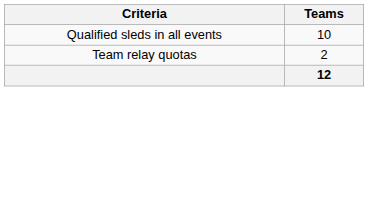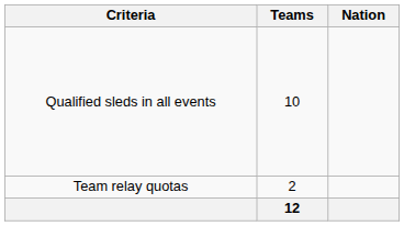 <table class="wikitable" width=450>
 <tr>
 <th>Criteria</th>
 <th>Teams</th>
+<th>Nation</th>
 </tr>
 <tr>
 <td align=center>Qualified sleds in all events</td>
 <td align=center>10</td>
+<td><br><br><br><br><br><br><br><br><br></td>
 </tr>
 <tr>
 <td align=center>Team relay quotas</td>
 <td align=center>2</td>
+<td><br></td>
 </tr>
 <tr>
 <th></th>
 <th>12</th>
+<th></th>
 </tr>
 </table>
